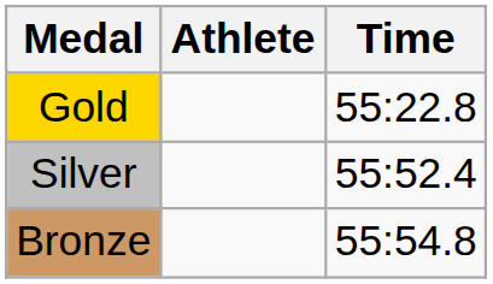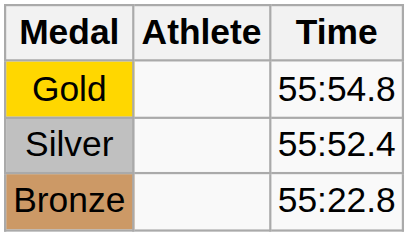 <table class="wikitable">
 <tr>
 <th>Medal</th>
 <th>Athlete</th>
 <th>Time</th>
 </tr>
 <tr>
 <td style="text-align:center;background-color:gold;">Gold</td>
 <td></td>
-<td>55:22.8</td>
+<td>55:54.8</td>
 </tr>
 <tr>
 <td style="text-align:center;background-color:silver;">Silver</td>
 <td></td>
 <td>55:52.4</td>
 </tr>
 <tr>
 <td style="text-align:center;background-color:#CC9966;">Bronze</td>
 <td></td>
-<td>55:54.8</td>
+<td>55:22.8</td>
 </tr>
 </table>
